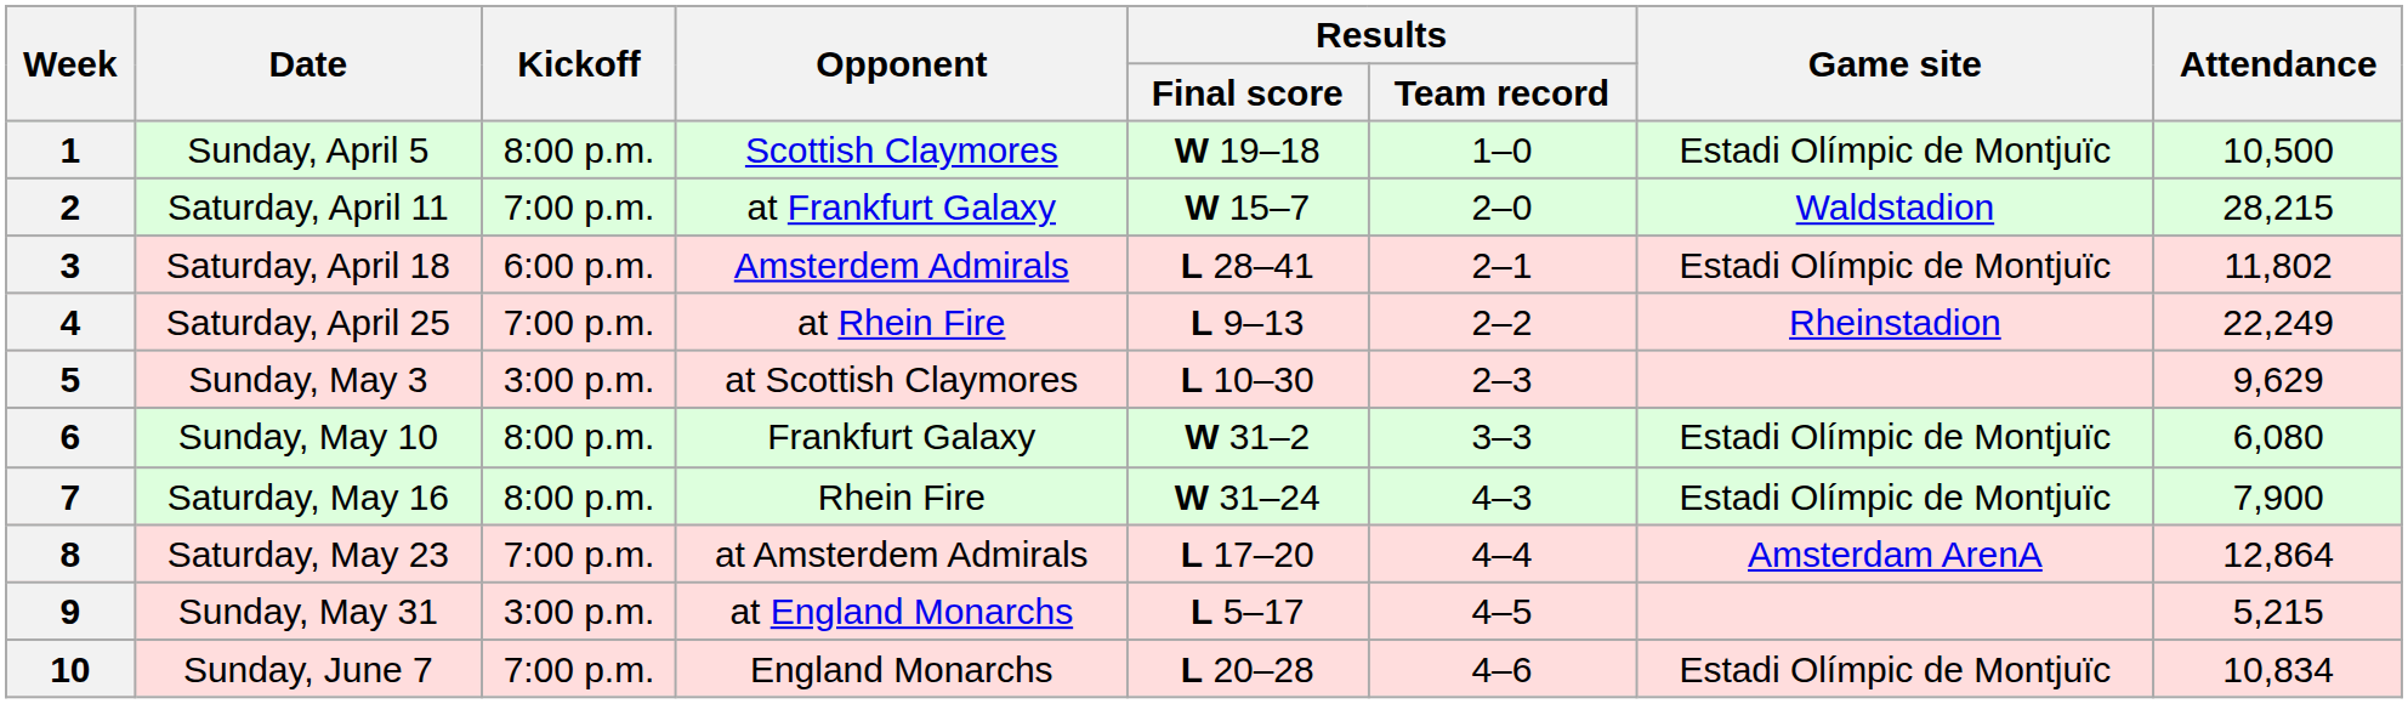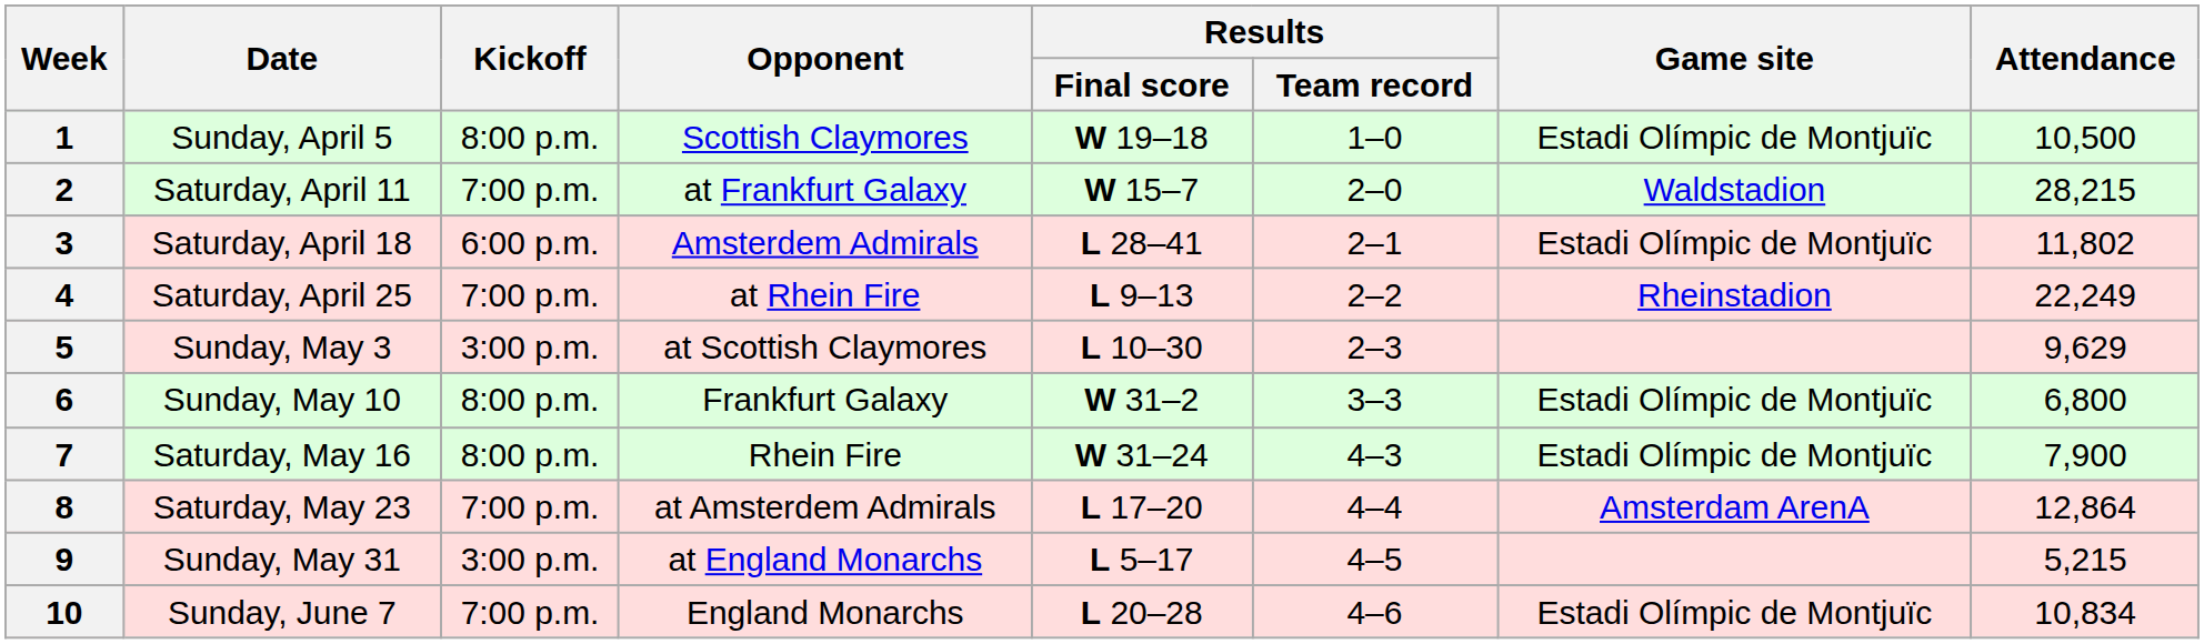 <table class="wikitable" style="font-size:95%; text-align:center; width:66em">
 <tr>
 <th rowspan="2">Week</th>
 <th rowspan="2">Date</th>
 <th rowspan="2">Kickoff </th>
 <th rowspan="2">Opponent</th>
 <th colspan="2">Results</th>
 <th rowspan="2">Game site</th>
 <th rowspan="2">Attendance</th>
 </tr>
 <tr>
 <th>Final score</th>
 <th>Team record</th>
 </tr>
 <tr style="background:#DDFFDD">
 <th>1</th>
 <td>Sunday, April 5</td>
 <td>8:00 p.m.</td>
 <td><a href='#'>Scottish Claymores</a></td>
 <td><strong>W</strong> 19–18</td>
 <td>1–0</td>
 <td>Estadi Olímpic de Montjuïc</td>
 <td>10,500</td>
 </tr>
 <tr style="background:#DDFFDD">
 <th>2</th>
 <td>Saturday, April 11</td>
 <td>7:00 p.m.</td>
 <td>at <a href='#'>Frankfurt Galaxy</a></td>
 <td><strong>W</strong> 15–7</td>
 <td>2–0</td>
 <td><a href='#'>Waldstadion</a></td>
 <td>28,215</td>
 </tr>
 <tr style="background:#FFDDDD">
 <th>3</th>
 <td>Saturday, April 18</td>
 <td>6:00 p.m.</td>
 <td><a href='#'>Amsterdem Admirals</a></td>
 <td><strong>L</strong> 28–41</td>
 <td>2–1</td>
 <td>Estadi Olímpic de Montjuïc</td>
 <td>11,802</td>
 </tr>
 <tr style="background:#FFDDDD">
 <th>4</th>
 <td>Saturday, April 25</td>
 <td>7:00 p.m.</td>
 <td>at <a href='#'>Rhein Fire</a></td>
 <td><strong>L</strong> 9–13</td>
 <td>2–2</td>
 <td><a href='#'>Rheinstadion</a></td>
 <td>22,249</td>
 </tr>
 <tr style="background:#FFDDDD">
 <th>5</th>
 <td>Sunday, May 3</td>
 <td>3:00 p.m.</td>
 <td>at Scottish Claymores</td>
 <td><strong>L</strong> 10–30</td>
 <td>2–3</td>
 <td></td>
 <td>9,629</td>
 </tr>
 <tr style="background:#DDFFDD">
 <th>6</th>
 <td>Sunday, May 10</td>
 <td>8:00 p.m.</td>
 <td>Frankfurt Galaxy</td>
 <td><strong>W</strong> 31–2</td>
 <td>3–3</td>
 <td>Estadi Olímpic de Montjuïc</td>
-<td>6,080</td>
+<td>6,800</td>
 </tr>
 <tr style="background:#DDFFDD">
 <th>7</th>
 <td>Saturday, May 16</td>
 <td>8:00 p.m.</td>
 <td>Rhein Fire</td>
 <td><strong>W</strong> 31–24</td>
 <td>4–3</td>
 <td>Estadi Olímpic de Montjuïc</td>
 <td>7,900</td>
 </tr>
 <tr style="background:#FFDDDD">
 <th>8</th>
 <td>Saturday, May 23</td>
 <td>7:00 p.m.</td>
 <td>at Amsterdem Admirals</td>
 <td><strong>L</strong> 17–20</td>
 <td>4–4</td>
 <td><a href='#'>Amsterdam ArenA</a></td>
 <td>12,864</td>
 </tr>
 <tr style="background:#FFDDDD">
 <th>9</th>
 <td>Sunday, May 31</td>
 <td>3:00 p.m.</td>
 <td>at <a href='#'>England Monarchs</a></td>
 <td><strong>L</strong> 5–17</td>
 <td>4–5</td>
 <td></td>
 <td>5,215</td>
 </tr>
 <tr style="background:#FFDDDD">
 <th>10</th>
 <td>Sunday, June 7</td>
 <td>7:00 p.m.</td>
 <td>England Monarchs</td>
 <td><strong>L</strong> 20–28</td>
 <td>4–6</td>
 <td>Estadi Olímpic de Montjuïc</td>
 <td>10,834</td>
 </tr>
 </table>
